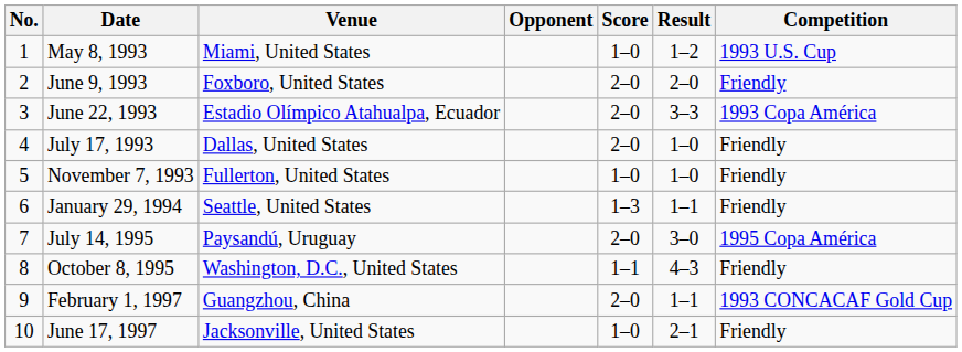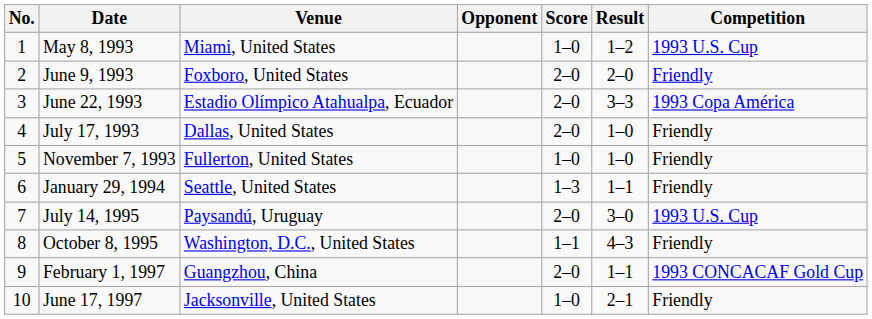 <table class="wikitable sortable">
 <tr>
 <th scope="col">No.</th>
 <th scope="col">Date</th>
 <th scope="col">Venue</th>
 <th scope="col">Opponent</th>
 <th scope="col">Score</th>
 <th scope="col">Result</th>
 <th scope="col">Competition</th>
 </tr>
 <tr>
 <td align="center">1</td>
 <td>May 8, 1993</td>
 <td><a href='#'>Miami</a>, United States</td>
 <td></td>
 <td align="center">1–0</td>
 <td align="center">1–2</td>
 <td><a href='#'>1993 U.S. Cup</a></td>
 </tr>
 <tr>
 <td align="center">2</td>
 <td>June 9, 1993</td>
 <td><a href='#'>Foxboro</a>, United States</td>
 <td></td>
 <td align="center">2–0</td>
 <td align="center">2–0</td>
 <td><a href='#'>Friendly</a></td>
 </tr>
 <tr>
 <td align="center">3</td>
 <td>June 22, 1993</td>
 <td><a href='#'>Estadio Olímpico Atahualpa</a>, Ecuador</td>
 <td></td>
 <td align="center">2–0</td>
 <td align="center">3–3</td>
 <td><a href='#'>1993 Copa América</a></td>
 </tr>
 <tr>
 <td align="center">4</td>
 <td>July 17, 1993</td>
 <td><a href='#'>Dallas</a>, United States</td>
 <td></td>
 <td align="center">2–0</td>
 <td align="center">1–0</td>
 <td>Friendly</td>
 </tr>
 <tr>
 <td align="center">5</td>
 <td>November 7, 1993</td>
 <td><a href='#'>Fullerton</a>, United States</td>
 <td></td>
 <td align="center">1–0</td>
 <td align="center">1–0</td>
 <td>Friendly</td>
 </tr>
 <tr>
 <td align="center">6</td>
 <td>January 29, 1994</td>
 <td><a href='#'>Seattle</a>, United States</td>
 <td></td>
 <td align="center">1–3</td>
 <td align="center">1–1</td>
 <td>Friendly</td>
 </tr>
 <tr>
 <td align="center">7</td>
 <td>July 14, 1995</td>
 <td><a href='#'>Paysandú</a>, Uruguay</td>
 <td></td>
 <td align="center">2–0</td>
 <td align="center">3–0</td>
-<td><a href='#'>1995 Copa América</a></td>
+<td><a href='#'>1993 U.S. Cup</a></td>
 </tr>
 <tr>
 <td align="center">8</td>
 <td>October 8, 1995</td>
 <td><a href='#'>Washington, D.C.</a>, United States</td>
 <td></td>
 <td align="center">1–1</td>
 <td align="center">4–3</td>
 <td>Friendly</td>
 </tr>
 <tr>
 <td align="center">9</td>
 <td>February 1, 1997</td>
 <td><a href='#'>Guangzhou</a>, China</td>
 <td></td>
 <td align="center">2–0</td>
 <td align="center">1–1</td>
 <td><a href='#'>1993 CONCACAF Gold Cup</a></td>
 </tr>
 <tr>
 <td align="center">10</td>
 <td>June 17, 1997</td>
 <td><a href='#'>Jacksonville</a>, United States</td>
 <td></td>
 <td align="center">1–0</td>
 <td align="center">2–1</td>
 <td>Friendly</td>
 </tr>
 </table>
